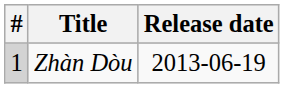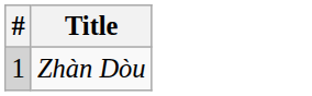 <table class="wikitable">
 <tr>
 <th>#</th>
 <th>Title</th>
-<th>Release date</th>
 </tr>
 <tr>
 <td style="background: lightgrey;">1</td>
 <td><em>Zhàn Dòu</em></td>
-<td align="center">2013-06-19</td>
 </tr>
 </table>
